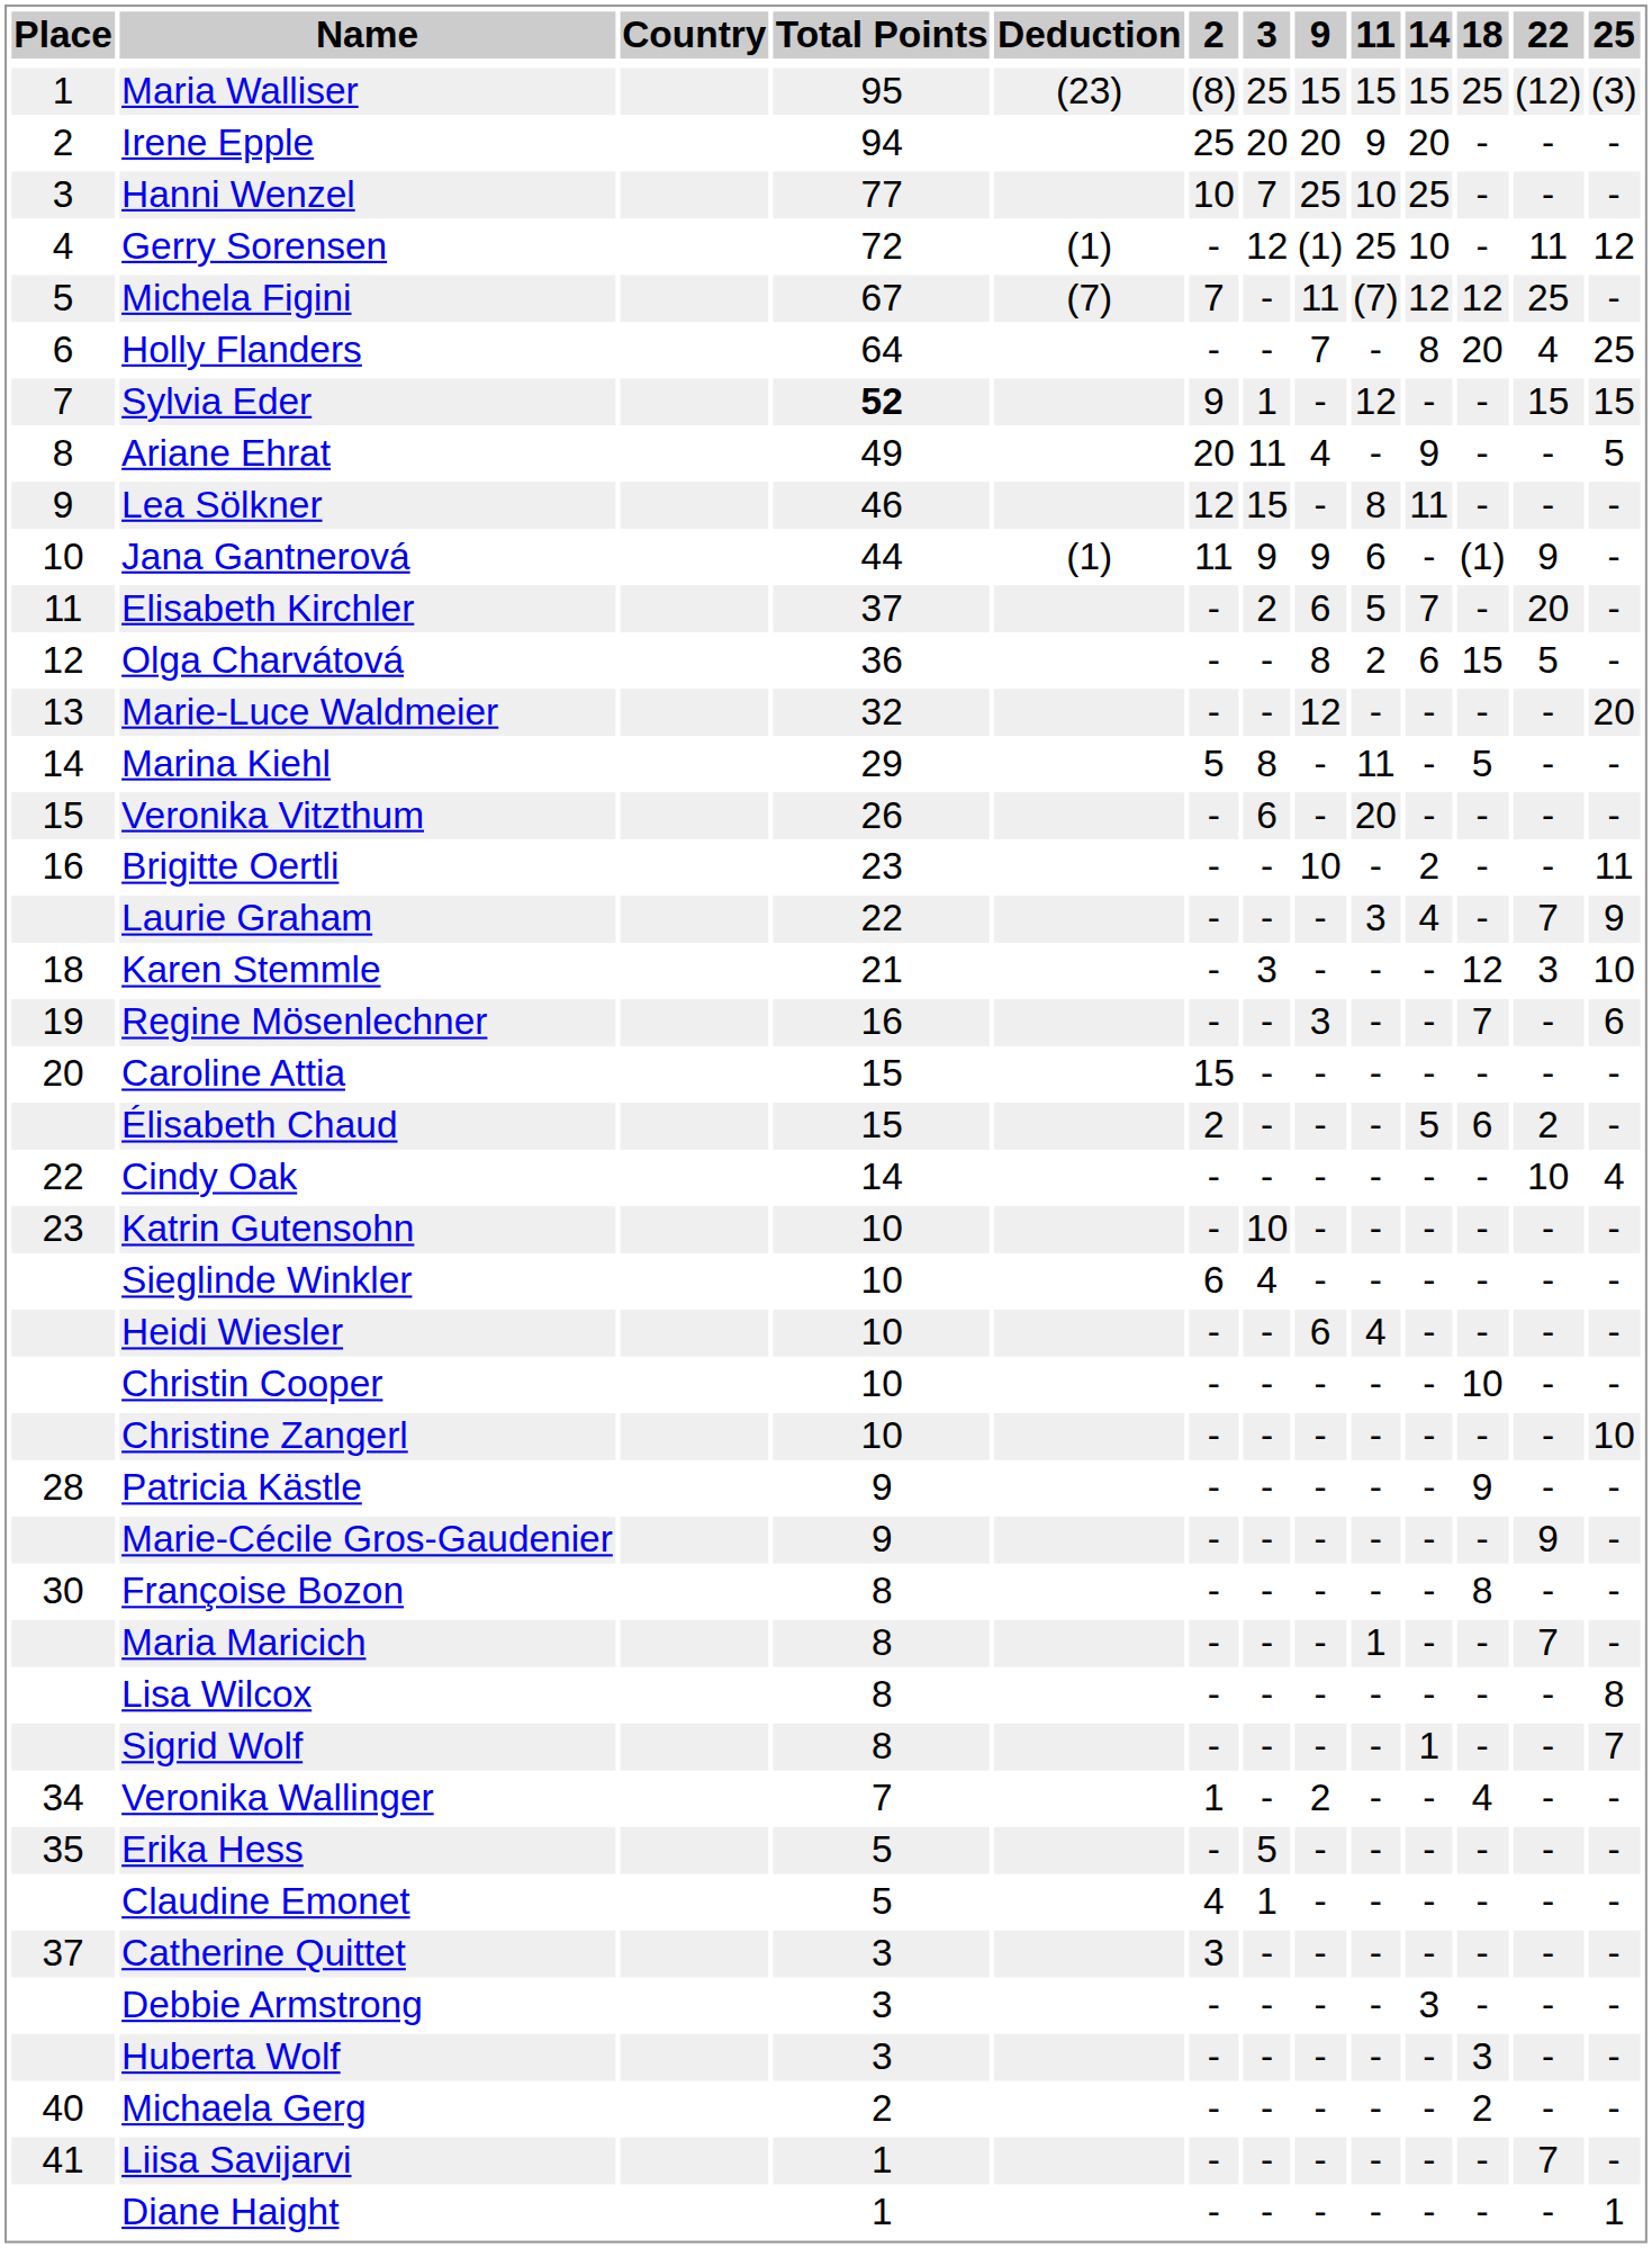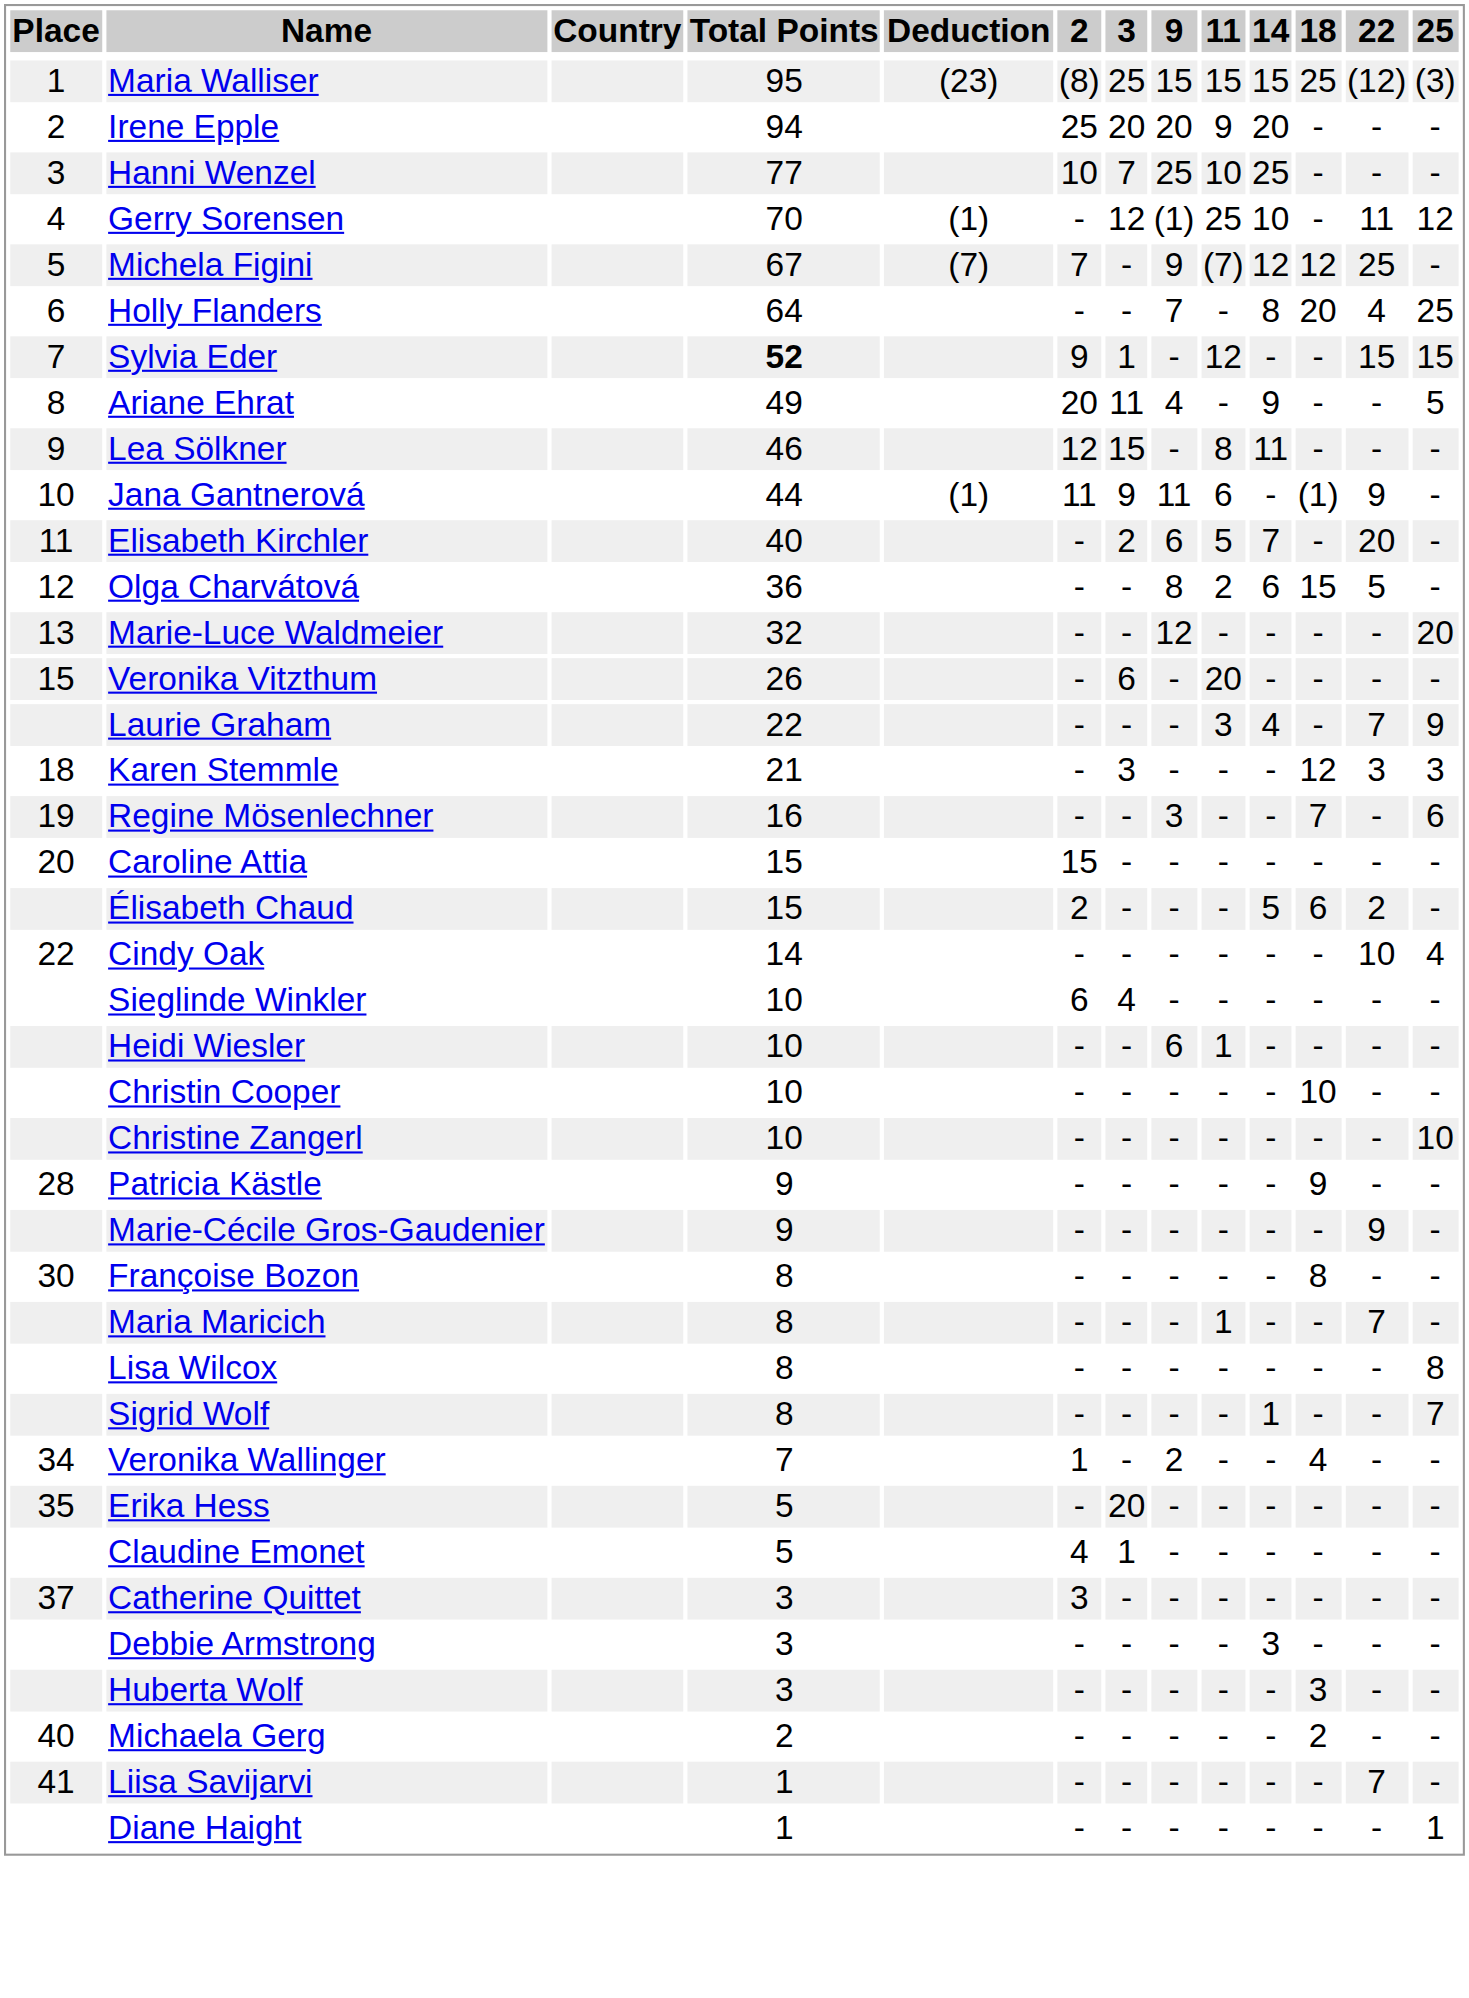 <table border="0" style="border: 1px solid #999; background-color:#FFFFFF; text-align:center">
 <tr align="center" bgcolor="#CCCCCC">
 <th>Place</th>
 <th>Name</th>
 <th>Country</th>
 <th>Total Points</th>
 <th>Deduction</th>
 <th>2</th>
 <th>3</th>
 <th>9</th>
 <th>11</th>
 <th>14</th>
 <th>18</th>
 <th>22</th>
 <th>25</th>
 </tr>
 <tr bgcolor="#EFEFEF">
 </tr>
 <tr bgcolor="#EFEFEF">
 <td>1</td>
 <td align="left"><a href='#'>Maria Walliser</a></td>
 <td align="left"></td>
 <td>95</td>
 <td>(23)</td>
 <td>(8)</td>
 <td>25</td>
 <td>15</td>
 <td>15</td>
 <td>15</td>
 <td>25</td>
 <td>(12)</td>
 <td>(3)</td>
 </tr>
 <tr>
 <td>2</td>
 <td align="left"><a href='#'>Irene Epple</a></td>
 <td align="left"></td>
 <td>94</td>
 <td></td>
 <td>25</td>
 <td>20</td>
 <td>20</td>
 <td>9</td>
 <td>20</td>
 <td>-</td>
 <td>-</td>
 <td>-</td>
 </tr>
 <tr bgcolor="#EFEFEF">
 <td>3</td>
 <td align="left"><a href='#'>Hanni Wenzel</a></td>
 <td align="left"></td>
 <td>77</td>
 <td></td>
 <td>10</td>
 <td>7</td>
 <td>25</td>
 <td>10</td>
 <td>25</td>
 <td>-</td>
 <td>-</td>
 <td>-</td>
 </tr>
 <tr>
 <td>4</td>
 <td align="left"><a href='#'>Gerry Sorensen</a></td>
 <td align="left"></td>
-<td>72</td>
+<td>70</td>
 <td>(1)</td>
 <td>-</td>
 <td>12</td>
 <td>(1)</td>
 <td>25</td>
 <td>10</td>
 <td>-</td>
 <td>11</td>
 <td>12</td>
 </tr>
 <tr bgcolor="#EFEFEF">
 <td>5</td>
 <td align="left"><a href='#'>Michela Figini</a></td>
 <td align="left"></td>
 <td>67</td>
 <td>(7)</td>
 <td>7</td>
 <td>-</td>
-<td>11</td>
+<td>9</td>
 <td>(7)</td>
 <td>12</td>
 <td>12</td>
 <td>25</td>
 <td>-</td>
 </tr>
 <tr>
 <td>6</td>
 <td align="left"><a href='#'>Holly Flanders</a></td>
 <td align="left"></td>
 <td>64</td>
 <td></td>
 <td>-</td>
 <td>-</td>
 <td>7</td>
 <td>-</td>
 <td>8</td>
 <td>20</td>
 <td>4</td>
 <td>25</td>
 </tr>
 <tr bgcolor="#EFEFEF">
 <td>7</td>
 <td align="left"><a href='#'>Sylvia Eder</a></td>
 <td align="left"></td>
 <td><strong>52</strong></td>
 <td></td>
 <td>9</td>
 <td>1</td>
 <td>-</td>
 <td>12</td>
 <td>-</td>
 <td>-</td>
 <td>15</td>
 <td>15</td>
 </tr>
 <tr>
 <td>8</td>
 <td align="left"><a href='#'>Ariane Ehrat</a></td>
 <td align="left"></td>
 <td>49</td>
 <td></td>
 <td>20</td>
 <td>11</td>
 <td>4</td>
 <td>-</td>
 <td>9</td>
 <td>-</td>
 <td>-</td>
 <td>5</td>
 </tr>
 <tr bgcolor="#EFEFEF">
 <td>9</td>
 <td align="left"><a href='#'>Lea Sölkner</a></td>
 <td align="left"></td>
 <td>46</td>
 <td></td>
 <td>12</td>
 <td>15</td>
 <td>-</td>
 <td>8</td>
 <td>11</td>
 <td>-</td>
 <td>-</td>
 <td>-</td>
 </tr>
 <tr>
 <td>10</td>
 <td align="left"><a href='#'>Jana Gantnerová</a></td>
 <td align="left"></td>
 <td>44</td>
 <td>(1)</td>
 <td>11</td>
 <td>9</td>
-<td>9</td>
+<td>11</td>
 <td>6</td>
 <td>-</td>
 <td>(1)</td>
 <td>9</td>
 <td>-</td>
 </tr>
 <tr bgcolor="#EFEFEF">
 <td>11</td>
 <td align="left"><a href='#'>Elisabeth Kirchler</a></td>
 <td align="left"></td>
-<td>37</td>
+<td>40</td>
 <td></td>
 <td>-</td>
 <td>2</td>
 <td>6</td>
 <td>5</td>
 <td>7</td>
 <td>-</td>
 <td>20</td>
 <td>-</td>
 </tr>
 <tr>
 <td>12</td>
 <td align="left"><a href='#'>Olga Charvátová</a></td>
 <td align="left"></td>
 <td>36</td>
 <td></td>
 <td>-</td>
 <td>-</td>
 <td>8</td>
 <td>2</td>
 <td>6</td>
 <td>15</td>
 <td>5</td>
 <td>-</td>
 </tr>
 <tr bgcolor="#EFEFEF">
 <td>13</td>
 <td align="left"><a href='#'>Marie-Luce Waldmeier</a></td>
 <td align="left"></td>
 <td>32</td>
 <td></td>
 <td>-</td>
 <td>-</td>
 <td>12</td>
 <td>-</td>
 <td>-</td>
 <td>-</td>
 <td>-</td>
 <td>20</td>
 </tr>
-<tr>
-<td>14</td>
-<td align="left"><a href='#'>Marina Kiehl</a></td>
-<td align="left"></td>
-<td>29</td>
-<td></td>
-<td>5</td>
-<td>8</td>
-<td>-</td>
-<td>11</td>
-<td>-</td>
-<td>5</td>
-<td>-</td>
-<td>-</td>
-</tr>
 <tr bgcolor="#EFEFEF">
 <td>15</td>
 <td align="left"><a href='#'>Veronika Vitzthum</a></td>
 <td align="left"></td>
 <td>26</td>
 <td></td>
 <td>-</td>
 <td>6</td>
 <td>-</td>
 <td>20</td>
 <td>-</td>
 <td>-</td>
 <td>-</td>
 <td>-</td>
-</tr>
-<tr>
-<td>16</td>
-<td align="left"><a href='#'>Brigitte Oertli</a></td>
-<td align="left"></td>
-<td>23</td>
-<td></td>
-<td>-</td>
-<td>-</td>
-<td>10</td>
-<td>-</td>
-<td>2</td>
-<td>-</td>
-<td>-</td>
-<td>11</td>
 </tr>
 <tr bgcolor="#EFEFEF">
 <td></td>
 <td align="left"><a href='#'>Laurie Graham</a></td>
 <td align="left"></td>
 <td>22</td>
 <td></td>
 <td>-</td>
 <td>-</td>
 <td>-</td>
 <td>3</td>
 <td>4</td>
 <td>-</td>
 <td>7</td>
 <td>9</td>
 </tr>
 <tr>
 <td>18</td>
 <td align="left"><a href='#'>Karen Stemmle</a></td>
 <td align="left"></td>
 <td>21</td>
 <td></td>
 <td>-</td>
 <td>3</td>
 <td>-</td>
 <td>-</td>
 <td>-</td>
 <td>12</td>
 <td>3</td>
-<td>10</td>
+<td>3</td>
 </tr>
 <tr bgcolor="#EFEFEF">
 <td>19</td>
 <td align="left"><a href='#'>Regine Mösenlechner</a></td>
 <td align="left"></td>
 <td>16</td>
 <td></td>
 <td>-</td>
 <td>-</td>
 <td>3</td>
 <td>-</td>
 <td>-</td>
 <td>7</td>
 <td>-</td>
 <td>6</td>
 </tr>
 <tr>
 <td>20</td>
 <td align="left"><a href='#'>Caroline Attia</a></td>
 <td align="left"></td>
 <td>15</td>
 <td></td>
 <td>15</td>
 <td>-</td>
 <td>-</td>
 <td>-</td>
 <td>-</td>
 <td>-</td>
 <td>-</td>
 <td>-</td>
 </tr>
 <tr bgcolor="#EFEFEF">
 <td></td>
 <td align="left"><a href='#'>Élisabeth Chaud</a></td>
 <td align="left"></td>
 <td>15</td>
 <td></td>
 <td>2</td>
 <td>-</td>
 <td>-</td>
 <td>-</td>
 <td>5</td>
 <td>6</td>
 <td>2</td>
 <td>-</td>
 </tr>
 <tr>
 <td>22</td>
 <td align="left"><a href='#'>Cindy Oak</a></td>
 <td align="left"></td>
 <td>14</td>
 <td></td>
 <td>-</td>
 <td>-</td>
 <td>-</td>
 <td>-</td>
 <td>-</td>
 <td>-</td>
 <td>10</td>
 <td>4</td>
 </tr>
-<tr bgcolor="#EFEFEF">
-<td>23</td>
-<td align="left"><a href='#'>Katrin Gutensohn</a></td>
-<td align="left"></td>
-<td>10</td>
-<td></td>
-<td>-</td>
-<td>10</td>
-<td>-</td>
-<td>-</td>
-<td>-</td>
-<td>-</td>
-<td>-</td>
-<td>-</td>
-</tr>
 <tr>
 <td></td>
 <td align="left"><a href='#'>Sieglinde Winkler</a></td>
 <td align="left"></td>
 <td>10</td>
 <td></td>
 <td>6</td>
 <td>4</td>
 <td>-</td>
 <td>-</td>
 <td>-</td>
 <td>-</td>
 <td>-</td>
 <td>-</td>
 </tr>
 <tr bgcolor="#EFEFEF">
 <td></td>
 <td align="left"><a href='#'>Heidi Wiesler</a></td>
 <td align="left"></td>
 <td>10</td>
 <td></td>
 <td>-</td>
 <td>-</td>
 <td>6</td>
-<td>4</td>
+<td>1</td>
 <td>-</td>
 <td>-</td>
 <td>-</td>
 <td>-</td>
 </tr>
 <tr>
 <td></td>
 <td align="left"><a href='#'>Christin Cooper</a></td>
 <td align="left"></td>
 <td>10</td>
 <td></td>
 <td>-</td>
 <td>-</td>
 <td>-</td>
 <td>-</td>
 <td>-</td>
 <td>10</td>
 <td>-</td>
 <td>-</td>
 </tr>
 <tr bgcolor="#EFEFEF">
 <td></td>
 <td align="left"><a href='#'>Christine Zangerl</a></td>
 <td align="left"></td>
 <td>10</td>
 <td></td>
 <td>-</td>
 <td>-</td>
 <td>-</td>
 <td>-</td>
 <td>-</td>
 <td>-</td>
 <td>-</td>
 <td>10</td>
 </tr>
 <tr>
 <td>28</td>
 <td align="left"><a href='#'>Patricia Kästle</a></td>
 <td align="left"></td>
 <td>9</td>
 <td></td>
 <td>-</td>
 <td>-</td>
 <td>-</td>
 <td>-</td>
 <td>-</td>
 <td>9</td>
 <td>-</td>
 <td>-</td>
 </tr>
 <tr bgcolor="#EFEFEF">
 <td></td>
 <td align="left"><a href='#'>Marie-Cécile Gros-Gaudenier</a></td>
 <td align="left"></td>
 <td>9</td>
 <td></td>
 <td>-</td>
 <td>-</td>
 <td>-</td>
 <td>-</td>
 <td>-</td>
 <td>-</td>
 <td>9</td>
 <td>-</td>
 </tr>
 <tr>
 <td>30</td>
 <td align="left"><a href='#'>Françoise Bozon</a></td>
 <td align="left"></td>
 <td>8</td>
 <td></td>
 <td>-</td>
 <td>-</td>
 <td>-</td>
 <td>-</td>
 <td>-</td>
 <td>8</td>
 <td>-</td>
 <td>-</td>
 </tr>
 <tr bgcolor="#EFEFEF">
 <td></td>
 <td align="left"><a href='#'>Maria Maricich</a></td>
 <td align="left"></td>
 <td>8</td>
 <td></td>
 <td>-</td>
 <td>-</td>
 <td>-</td>
 <td>1</td>
 <td>-</td>
 <td>-</td>
 <td>7</td>
 <td>-</td>
 </tr>
 <tr>
 <td></td>
 <td align="left"><a href='#'>Lisa Wilcox</a></td>
 <td align="left"></td>
 <td>8</td>
 <td></td>
 <td>-</td>
 <td>-</td>
 <td>-</td>
 <td>-</td>
 <td>-</td>
 <td>-</td>
 <td>-</td>
 <td>8</td>
 </tr>
 <tr bgcolor="#EFEFEF">
 <td></td>
 <td align="left"><a href='#'>Sigrid Wolf</a></td>
 <td align="left"></td>
 <td>8</td>
 <td></td>
 <td>-</td>
 <td>-</td>
 <td>-</td>
 <td>-</td>
 <td>1</td>
 <td>-</td>
 <td>-</td>
 <td>7</td>
 </tr>
 <tr>
 <td>34</td>
 <td align="left"><a href='#'>Veronika Wallinger</a></td>
 <td align="left"></td>
 <td>7</td>
 <td></td>
 <td>1</td>
 <td>-</td>
 <td>2</td>
 <td>-</td>
 <td>-</td>
 <td>4</td>
 <td>-</td>
 <td>-</td>
 </tr>
 <tr bgcolor="#EFEFEF">
 <td>35</td>
 <td align="left"><a href='#'>Erika Hess</a></td>
 <td align="left"></td>
 <td>5</td>
 <td></td>
 <td>-</td>
-<td>5</td>
+<td>20</td>
 <td>-</td>
 <td>-</td>
 <td>-</td>
 <td>-</td>
 <td>-</td>
 <td>-</td>
 </tr>
 <tr>
 <td></td>
 <td align="left"><a href='#'>Claudine Emonet</a></td>
 <td align="left"></td>
 <td>5</td>
 <td></td>
 <td>4</td>
 <td>1</td>
 <td>-</td>
 <td>-</td>
 <td>-</td>
 <td>-</td>
 <td>-</td>
 <td>-</td>
 </tr>
 <tr bgcolor="#EFEFEF">
 <td>37</td>
 <td align="left"><a href='#'>Catherine Quittet</a></td>
 <td align="left"></td>
 <td>3</td>
 <td></td>
 <td>3</td>
 <td>-</td>
 <td>-</td>
 <td>-</td>
 <td>-</td>
 <td>-</td>
 <td>-</td>
 <td>-</td>
 </tr>
 <tr>
 <td></td>
 <td align="left"><a href='#'>Debbie Armstrong</a></td>
 <td align="left"></td>
 <td>3</td>
 <td></td>
 <td>-</td>
 <td>-</td>
 <td>-</td>
 <td>-</td>
 <td>3</td>
 <td>-</td>
 <td>-</td>
 <td>-</td>
 </tr>
 <tr bgcolor="#EFEFEF">
 <td></td>
 <td align="left"><a href='#'>Huberta Wolf</a></td>
 <td align="left"></td>
 <td>3</td>
 <td></td>
 <td>-</td>
 <td>-</td>
 <td>-</td>
 <td>-</td>
 <td>-</td>
 <td>3</td>
 <td>-</td>
 <td>-</td>
 </tr>
 <tr>
 <td>40</td>
 <td align="left"><a href='#'>Michaela Gerg</a></td>
 <td align="left"></td>
 <td>2</td>
 <td></td>
 <td>-</td>
 <td>-</td>
 <td>-</td>
 <td>-</td>
 <td>-</td>
 <td>2</td>
 <td>-</td>
 <td>-</td>
 </tr>
 <tr bgcolor="#EFEFEF">
 <td>41</td>
 <td align="left"><a href='#'>Liisa Savijarvi</a></td>
 <td align="left"></td>
 <td>1</td>
 <td></td>
 <td>-</td>
 <td>-</td>
 <td>-</td>
 <td>-</td>
 <td>-</td>
 <td>-</td>
 <td>7</td>
 <td>-</td>
 </tr>
 <tr>
 <td></td>
 <td align="left"><a href='#'>Diane Haight</a></td>
 <td align="left"></td>
 <td>1</td>
 <td></td>
 <td>-</td>
 <td>-</td>
 <td>-</td>
 <td>-</td>
 <td>-</td>
 <td>-</td>
 <td>-</td>
 <td>1</td>
 </tr>
 </table>
